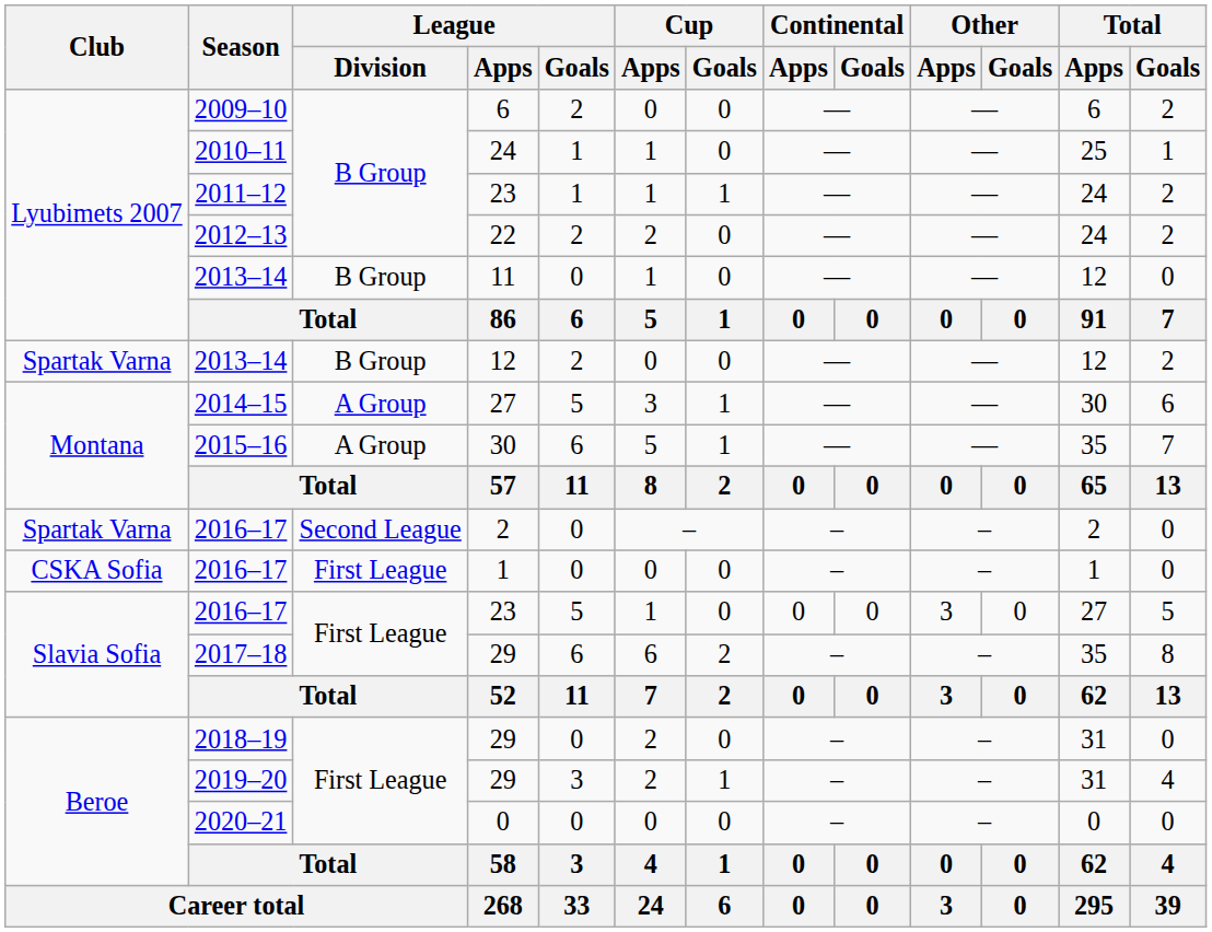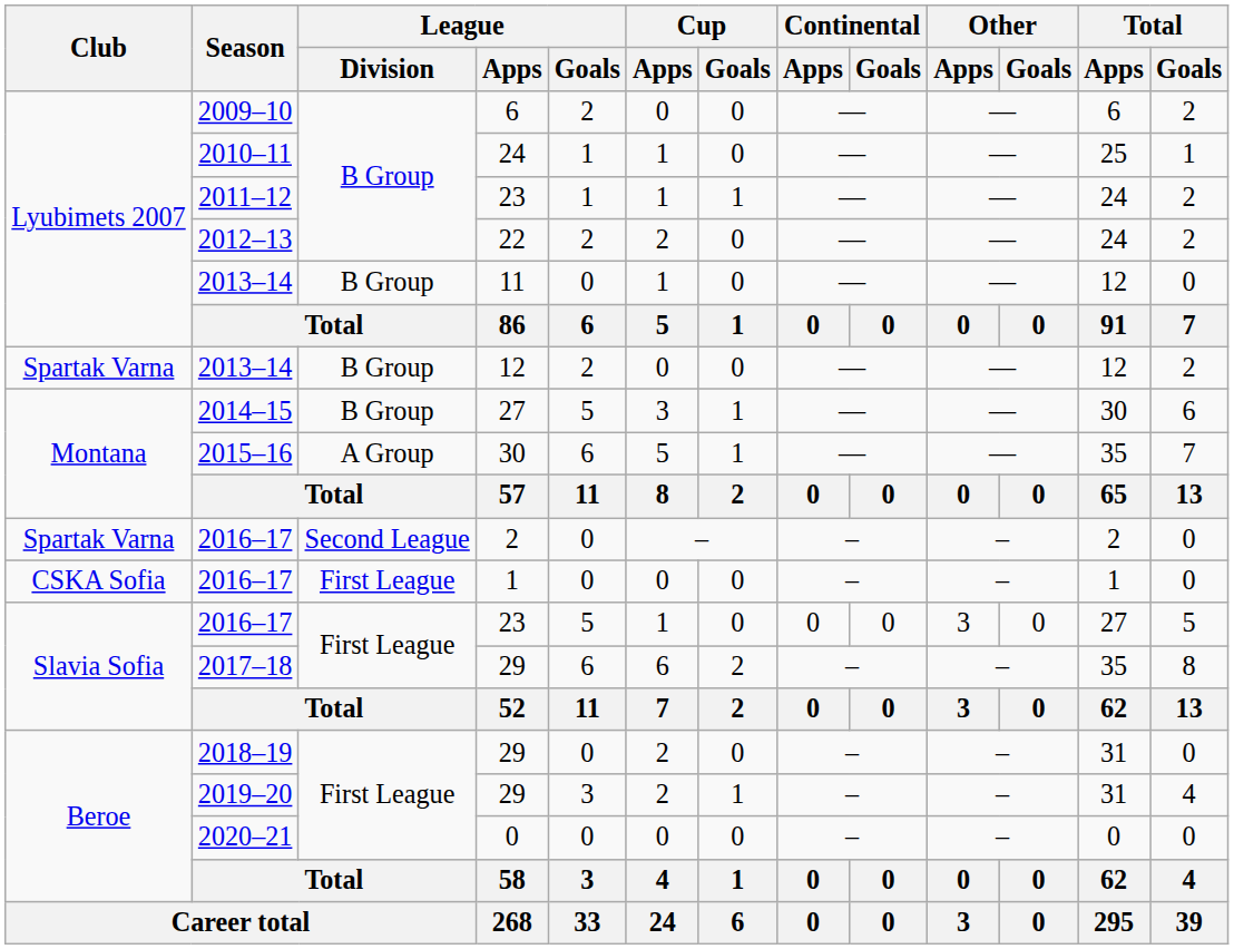 <table class="wikitable" style="text-align:center">
 <tr>
 <th rowspan="2">Club</th>
 <th rowspan="2">Season</th>
 <th colspan="3">League</th>
 <th colspan="2">Cup</th>
 <th colspan="2">Continental</th>
 <th colspan="2">Other</th>
 <th colspan="2">Total</th>
 </tr>
 <tr>
 <th>Division</th>
 <th>Apps</th>
 <th>Goals</th>
 <th>Apps</th>
 <th>Goals</th>
 <th>Apps</th>
 <th>Goals</th>
 <th>Apps</th>
 <th>Goals</th>
 <th>Apps</th>
 <th>Goals</th>
 </tr>
 <tr>
 <td rowspan="6"><a href='#'>Lyubimets 2007</a></td>
 <td><a href='#'>2009–10</a></td>
 <td rowspan="4"><a href='#'>B Group</a></td>
 <td>6</td>
 <td>2</td>
 <td>0</td>
 <td>0</td>
 <td colspan="2">—</td>
 <td colspan="2">—</td>
 <td>6</td>
 <td>2</td>
 </tr>
 <tr>
 <td><a href='#'>2010–11</a></td>
 <td>24</td>
 <td>1</td>
 <td>1</td>
 <td>0</td>
 <td colspan="2">—</td>
 <td colspan="2">—</td>
 <td>25</td>
 <td>1</td>
 </tr>
 <tr>
 <td><a href='#'>2011–12</a></td>
 <td>23</td>
 <td>1</td>
 <td>1</td>
 <td>1</td>
 <td colspan="2">—</td>
 <td colspan="2">—</td>
 <td>24</td>
 <td>2</td>
 </tr>
 <tr>
 <td><a href='#'>2012–13</a></td>
 <td>22</td>
 <td>2</td>
 <td>2</td>
 <td>0</td>
 <td colspan="2">—</td>
 <td colspan="2">—</td>
 <td>24</td>
 <td>2</td>
 </tr>
 <tr>
 <td><a href='#'>2013–14</a></td>
 <td>B Group</td>
 <td>11</td>
 <td>0</td>
 <td>1</td>
 <td>0</td>
 <td colspan="2">—</td>
 <td colspan="2">—</td>
 <td>12</td>
 <td>0</td>
 </tr>
 <tr>
 <th colspan="2">Total</th>
 <th>86</th>
 <th>6</th>
 <th>5</th>
 <th>1</th>
 <th>0</th>
 <th>0</th>
 <th>0</th>
 <th>0</th>
 <th>91</th>
 <th>7</th>
 </tr>
 <tr>
 <td><a href='#'>Spartak Varna</a></td>
 <td><a href='#'>2013–14</a></td>
 <td>B Group</td>
 <td>12</td>
 <td>2</td>
 <td>0</td>
 <td>0</td>
 <td colspan="2">—</td>
 <td colspan="2">—</td>
 <td>12</td>
 <td>2</td>
 </tr>
 <tr>
 <td rowspan="3"><a href='#'>Montana</a></td>
 <td><a href='#'>2014–15</a></td>
-<td><a href='#'>A Group</a></td>
+<td>B Group</td>
 <td>27</td>
 <td>5</td>
 <td>3</td>
 <td>1</td>
 <td colspan="2">—</td>
 <td colspan="2">—</td>
 <td>30</td>
 <td>6</td>
 </tr>
 <tr>
 <td><a href='#'>2015–16</a></td>
 <td>A Group</td>
 <td>30</td>
 <td>6</td>
 <td>5</td>
 <td>1</td>
 <td colspan="2">—</td>
 <td colspan="2">—</td>
 <td>35</td>
 <td>7</td>
 </tr>
 <tr>
 <th colspan="2">Total</th>
 <th>57</th>
 <th>11</th>
 <th>8</th>
 <th>2</th>
 <th>0</th>
 <th>0</th>
 <th>0</th>
 <th>0</th>
 <th>65</th>
 <th>13</th>
 </tr>
 <tr>
 <td><a href='#'>Spartak Varna</a></td>
 <td><a href='#'>2016–17</a></td>
 <td><a href='#'>Second League</a></td>
 <td>2</td>
 <td>0</td>
 <td colspan="2">–</td>
 <td colspan="2">–</td>
 <td colspan="2">–</td>
 <td>2</td>
 <td>0</td>
 </tr>
 <tr>
 <td><a href='#'>CSKA Sofia</a></td>
 <td><a href='#'>2016–17</a></td>
 <td><a href='#'>First League</a></td>
 <td>1</td>
 <td>0</td>
 <td>0</td>
 <td>0</td>
 <td colspan="2">–</td>
 <td colspan="2">–</td>
 <td>1</td>
 <td>0</td>
 </tr>
 <tr>
 <td rowspan="3"><a href='#'>Slavia Sofia</a></td>
 <td><a href='#'>2016–17</a></td>
 <td rowspan="2">First League</td>
 <td>23</td>
 <td>5</td>
 <td>1</td>
 <td>0</td>
 <td>0</td>
 <td>0</td>
 <td>3</td>
 <td>0</td>
 <td>27</td>
 <td>5</td>
 </tr>
 <tr>
 <td><a href='#'>2017–18</a></td>
 <td>29</td>
 <td>6</td>
 <td>6</td>
 <td>2</td>
 <td colspan="2">–</td>
 <td colspan="2">–</td>
 <td>35</td>
 <td>8</td>
 </tr>
 <tr>
 <th colspan="2">Total</th>
 <th>52</th>
 <th>11</th>
 <th>7</th>
 <th>2</th>
 <th>0</th>
 <th>0</th>
 <th>3</th>
 <th>0</th>
 <th>62</th>
 <th>13</th>
 </tr>
 <tr>
 <td rowspan="4"><a href='#'>Beroe</a></td>
 <td><a href='#'>2018–19</a></td>
 <td rowspan="3">First League</td>
 <td>29</td>
 <td>0</td>
 <td>2</td>
 <td>0</td>
 <td colspan="2">–</td>
 <td colspan="2">–</td>
 <td>31</td>
 <td>0</td>
 </tr>
 <tr>
 <td><a href='#'>2019–20</a></td>
 <td>29</td>
 <td>3</td>
 <td>2</td>
 <td>1</td>
 <td colspan="2">–</td>
 <td colspan="2">–</td>
 <td>31</td>
 <td>4</td>
 </tr>
 <tr>
 <td><a href='#'>2020–21</a></td>
 <td>0</td>
 <td>0</td>
 <td>0</td>
 <td>0</td>
 <td colspan="2">–</td>
 <td colspan="2">–</td>
 <td>0</td>
 <td>0</td>
 </tr>
 <tr>
 <th colspan="2">Total</th>
 <th>58</th>
 <th>3</th>
 <th>4</th>
 <th>1</th>
 <th>0</th>
 <th>0</th>
 <th>0</th>
 <th>0</th>
 <th>62</th>
 <th>4</th>
 </tr>
 <tr>
 <th colspan="3">Career total</th>
 <th>268</th>
 <th>33</th>
 <th>24</th>
 <th>6</th>
 <th>0</th>
 <th>0</th>
 <th>3</th>
 <th>0</th>
 <th>295</th>
 <th>39</th>
 </tr>
 </table>
